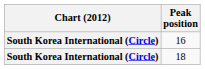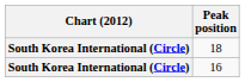 <table class="wikitable sortable plainrowheaders" style="text-align:center">
 <tr>
 <th scope="col">Chart (2012)</th>
 <th scope="col">Peak<br>position</th>
 </tr>
 <tr>
+<th scope="row">South Korea International (<a href='#'>Circle</a>)<br></th>
+<td>18</td>
+</tr>
+<tr>
 <th scope="row">South Korea International (<a href='#'>Circle</a>)</th>
 <td>16</td>
 </tr>
-<tr>
-<th scope="row">South Korea International (<a href='#'>Circle</a>)<br></th>
-<td>18</td>
-</tr>
 </table>
